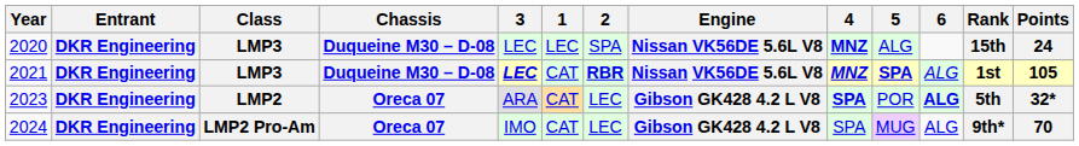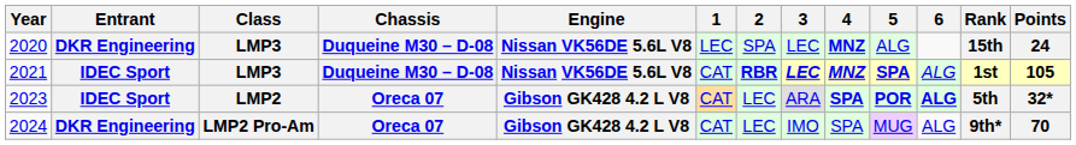 <table class="wikitable" style="text-align:center; font-size:90%">
 <tr>
 <th>Year</th>
 <th>Entrant</th>
 <th>Class</th>
 <th>Chassis</th>
-<th>3</th>
+<th>Engine</th>
 <th>1</th>
 <th>2</th>
-<th>Engine</th>
+<th>3</th>
 <th>4</th>
 <th>5</th>
 <th>6</th>
 <th>Rank</th>
 <th>Points</th>
 </tr>
 <tr>
 <td><a href='#'>2020</a></td>
 <th><a href='#'>DKR Engineering</a></th>
 <th>LMP3</th>
 <th><a href='#'>Duqueine M30 – D-08</a></th>
-<td style="background:#DFFFDF;"><a href='#'>LEC</a><br></td>
+<th><a href='#'>Nissan VK56DE</a> 5.6L V8</th>
 <td style="background:#DFFFDF;"><a href='#'>LEC</a><br></td>
 <td style="background:#DFFFDF;"><a href='#'>SPA</a><br></td>
-<th><a href='#'>Nissan VK56DE</a> 5.6L V8</th>
+<td style="background:#DFFFDF;"><a href='#'>LEC</a><br></td>
 <td style="background:#DFFFDF;"><strong><a href='#'>MNZ</a><br></strong></td>
 <td style="background:#DFFFDF;"><a href='#'>ALG</a><br></td>
 <td></td>
 <th>15th</th>
 <th>24</th>
 </tr>
 <tr>
 <td><a href='#'>2021</a></td>
-<th><a href='#'>DKR Engineering</a></th>
+<th><a href='#'>IDEC Sport</a></th>
 <th>LMP3</th>
 <th><a href='#'>Duqueine M30 – D-08</a></th>
-<td style="background:#FFFFBF;"><strong><em><a href='#'>LEC</a></em></strong><br></td>
+<th><a href='#'>Nissan</a> <a href='#'>VK56DE</a> 5.6L V8</th>
 <td style="background:#DFFFDF;"><a href='#'>CAT</a><br></td>
 <td style="background:#DFFFDF;"><strong><a href='#'>RBR</a></strong><br></td>
-<th><a href='#'>Nissan</a> <a href='#'>VK56DE</a> 5.6L V8</th>
+<td style="background:#FFFFBF;"><strong><em><a href='#'>LEC</a></em></strong><br></td>
 <td style="background:#FFFFBF;"><strong><em><a href='#'>MNZ</a></em></strong><br></td>
 <td style="background:#FFFFBF;"><strong><a href='#'>SPA</a></strong><br></td>
 <td style="background:#DFFFDF;"><em><a href='#'>ALG</a></em><br></td>
 <th style="background:#FFFFBF;">1st</th>
 <th style="background:#FFFFBF;">105</th>
 </tr>
 <tr>
 <td><a href='#'>2023</a></td>
-<th nowrap><a href='#'>DKR Engineering</a></th>
+<th><a href='#'>IDEC Sport</a></th>
 <th>LMP2</th>
 <th><a href='#'>Oreca 07</a></th>
-<td style="background:#DFDFDF;"><a href='#'>ARA</a><br></td>
+<th><a href='#'>Gibson</a> GK428 4.2 L V8</th>
 <td style="background:#FFDF9F;"><a href='#'>CAT</a><br></td>
 <td style="background:#DFFFDF;"><a href='#'>LEC</a><br></td>
-<th><a href='#'>Gibson</a> GK428 4.2 L V8</th>
+<td style="background:#DFDFDF;"><a href='#'>ARA</a><br></td>
 <td style="background:#DFFFDF;"><strong><a href='#'>SPA</a><br></strong></td>
-<td style="background:#DFFFDF;"><a href='#'>POR</a><br></td>
+<td style="background:#DFFFDF;"><strong><a href='#'>POR</a><br></strong></td>
 <td style="background:#DFFFDF;"><strong><a href='#'>ALG</a></strong><br></td>
 <th>5th</th>
 <th>32*</th>
 </tr>
 <tr>
 <td><a href='#'>2024</a></td>
 <th nowrap><a href='#'>DKR Engineering</a></th>
 <th nowrap>LMP2 Pro-Am</th>
 <th nowrap><a href='#'>Oreca 07</a></th>
-<td style="background:#DFFFDF;"><a href='#'>IMO</a><br></td>
+<th nowrap><a href='#'>Gibson</a> GK428 4.2 L V8</th>
 <td style="background:#DFFFDF;"><a href='#'>CAT</a><br></td>
 <td style="background:#DFFFDF;"><a href='#'>LEC</a><br></td>
-<th nowrap><a href='#'>Gibson</a> GK428 4.2 L V8</th>
+<td style="background:#DFFFDF;"><a href='#'>IMO</a><br></td>
 <td style="background:#DFFFDF;"><a href='#'>SPA</a><br></td>
 <td style="background:#EFCFFF;"><a href='#'>MUG</a><br></td>
 <td style="background:#;"><a href='#'>ALG</a><br></td>
 <th>9th*</th>
 <th>70</th>
 </tr>
 </table>
